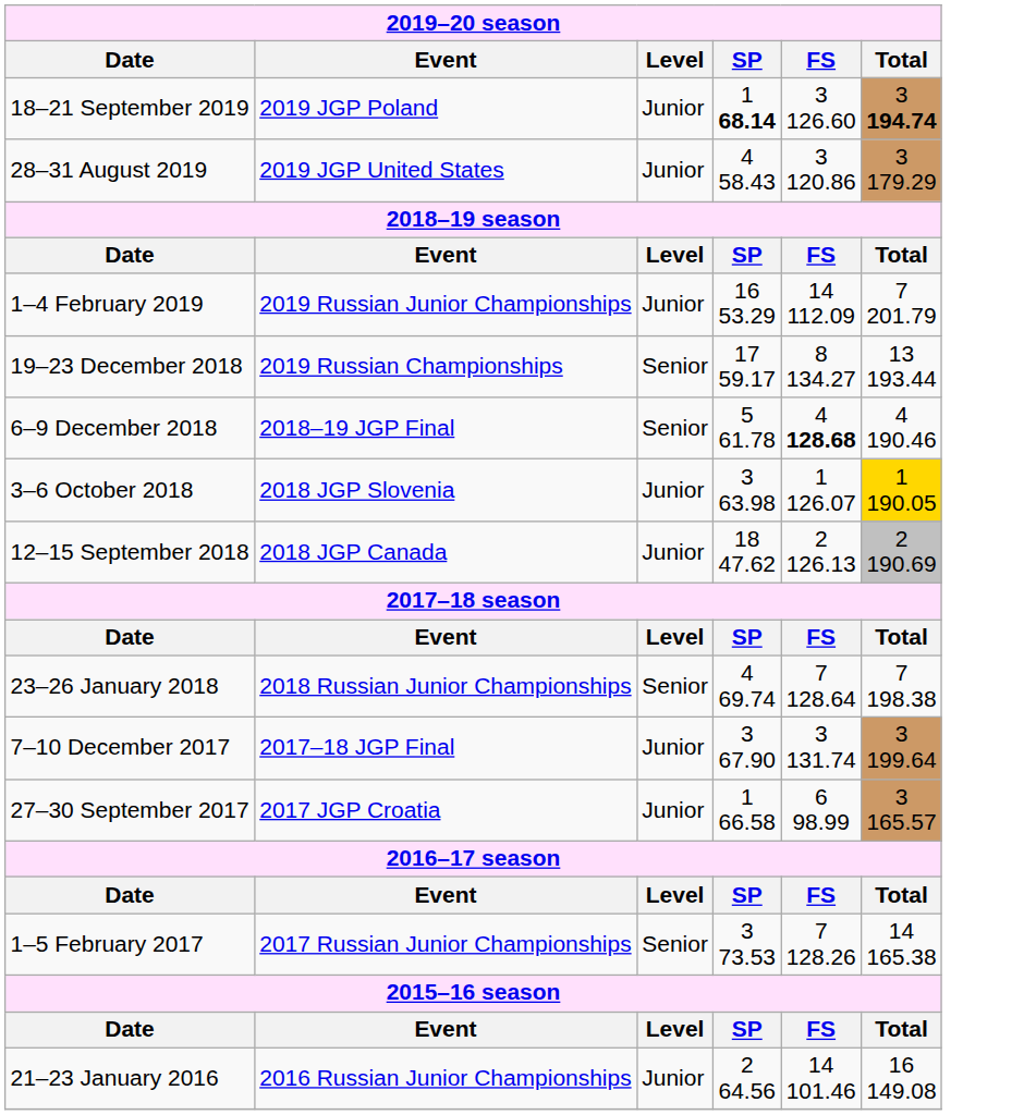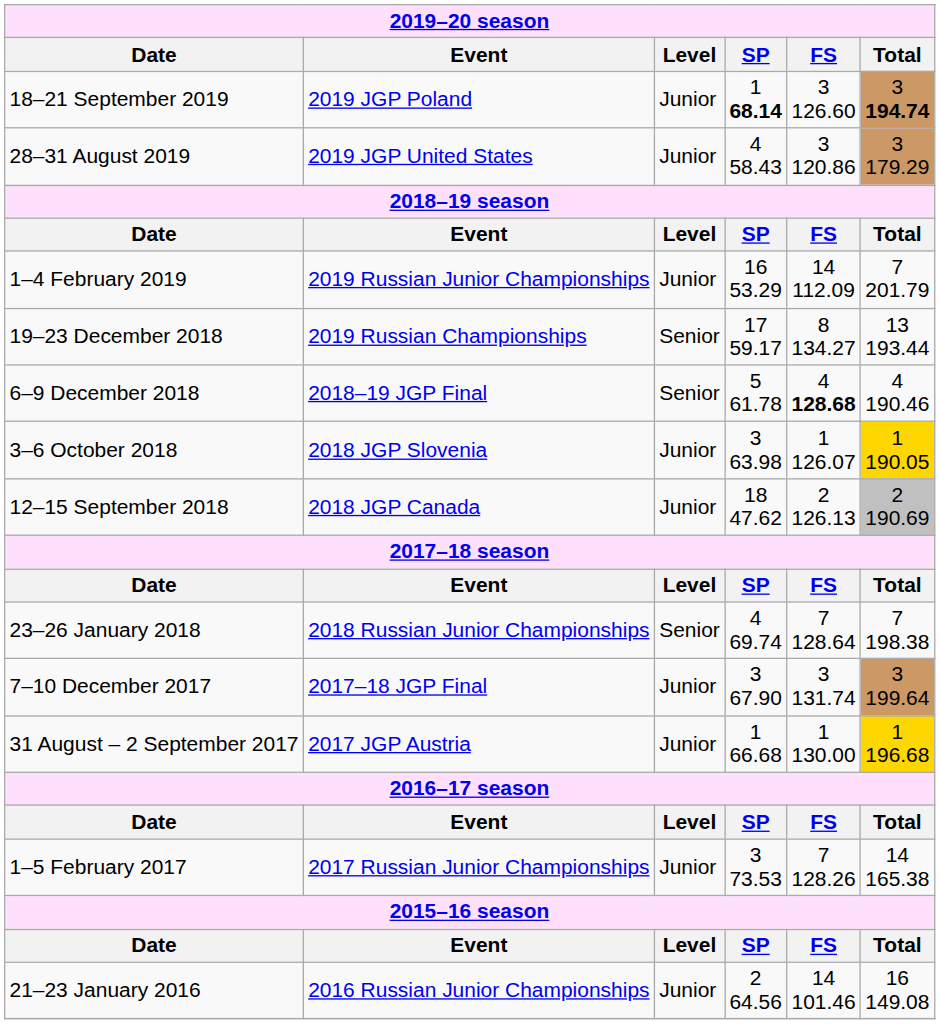 <table class="wikitable">
 <tr>
 <td style="background-color: #ffe0fc; " colspan=6 align=center><a href='#'><strong>2019–20 season</strong></a></td>
 </tr>
 <tr>
 <th>Date</th>
 <th>Event</th>
 <th>Level</th>
 <th><a href='#'>SP</a></th>
 <th><a href='#'>FS</a></th>
 <th>Total</th>
 </tr>
 <tr>
 <td>18–21 September 2019</td>
 <td><a href='#'>2019 JGP Poland</a></td>
 <td>Junior</td>
 <td align=center>1 <br> <strong>68.14</strong></td>
 <td align=center>3 <br> 126.60</td>
 <td align=center bgcolor=cc9966>3 <br> <strong>194.74</strong></td>
 </tr>
 <tr>
 <td>28–31 August 2019</td>
 <td><a href='#'>2019 JGP United States</a></td>
 <td>Junior</td>
 <td align=center>4 <br> 58.43</td>
 <td align=center>3 <br> 120.86</td>
 <td align=center bgcolor=cc9966>3 <br> 179.29</td>
 </tr>
 <tr>
 <td style="background-color: #ffe0fc; " colspan=6 align=center><a href='#'><strong>2018–19 season</strong></a></td>
 </tr>
 <tr>
 <th>Date</th>
 <th>Event</th>
 <th>Level</th>
 <th><a href='#'>SP</a></th>
 <th><a href='#'>FS</a></th>
 <th>Total</th>
 </tr>
 <tr>
 <td>1–4 February 2019</td>
 <td><a href='#'>2019 Russian Junior Championships</a></td>
 <td>Junior</td>
 <td align=center>16 <br> 53.29</td>
 <td align=center>14 <br> 112.09</td>
 <td align=center>7 <br> 201.79</td>
 </tr>
 <tr>
 <td>19–23 December 2018</td>
 <td><a href='#'>2019 Russian Championships</a></td>
 <td>Senior</td>
 <td align=center>17 <br> 59.17</td>
 <td align=center>8 <br> 134.27</td>
 <td align=center>13 <br> 193.44</td>
 </tr>
 <tr>
 <td>6–9 December 2018</td>
 <td><a href='#'>2018–19 JGP Final</a></td>
 <td>Senior</td>
 <td align=center>5 <br> 61.78</td>
 <td align=center>4 <br> <strong>128.68</strong></td>
 <td align=center>4 <br> 190.46</td>
 </tr>
 <tr>
 <td>3–6 October 2018</td>
 <td><a href='#'>2018 JGP Slovenia</a></td>
 <td>Junior</td>
 <td align=center>3 <br> 63.98</td>
 <td align=center>1 <br> 126.07</td>
 <td align=center bgcolor=gold>1 <br> 190.05</td>
 </tr>
 <tr>
 <td>12–15 September 2018</td>
 <td><a href='#'>2018 JGP Canada</a></td>
 <td>Junior</td>
 <td align=center>18 <br> 47.62</td>
 <td align=center>2 <br> 126.13</td>
 <td align=center bgcolor=silver>2 <br> 190.69</td>
 </tr>
 <tr>
 <td style="background-color: #ffe0fc; " colspan=6 align=center><a href='#'><strong>2017–18 season</strong></a></td>
 </tr>
 <tr>
 <th>Date</th>
 <th>Event</th>
 <th>Level</th>
 <th><a href='#'>SP</a></th>
 <th><a href='#'>FS</a></th>
 <th>Total</th>
 </tr>
 <tr>
 <td>23–26 January 2018</td>
 <td><a href='#'>2018 Russian Junior Championships</a></td>
 <td>Senior</td>
 <td align=center>4 <br> 69.74</td>
 <td align=center>7 <br> 128.64</td>
 <td align=center>7 <br> 198.38</td>
 </tr>
 <tr>
 <td>7–10 December 2017</td>
 <td><a href='#'>2017–18 JGP Final</a></td>
 <td>Junior</td>
 <td align=center>3 <br> 67.90</td>
 <td align=center>3 <br> 131.74</td>
 <td align=center bgcolor=cc9966>3 <br> 199.64</td>
 </tr>
 <tr>
-<td>27–30 September 2017</td>
-<td><a href='#'>2017 JGP Croatia</a></td>
+<td>31 August – 2 September 2017</td>
+<td><a href='#'>2017 JGP Austria</a></td>
 <td>Junior</td>
-<td align=center>1 <br> 66.58</td>
-<td align=center>6 <br> 98.99</td>
-<td align=center bgcolor=cc9966>3 <br> 165.57</td>
+<td align=center>1 <br> 66.68</td>
+<td align=center>1 <br> 130.00</td>
+<td align=center bgcolor=gold>1 <br> 196.68</td>
 </tr>
 <tr>
 <td style="background-color: #ffe0fc; " colspan=6 align=center><a href='#'><strong>2016–17 season</strong></a></td>
 </tr>
 <tr>
 <th>Date</th>
 <th>Event</th>
 <th>Level</th>
 <th><a href='#'>SP</a></th>
 <th><a href='#'>FS</a></th>
 <th>Total</th>
 </tr>
 <tr>
 <td>1–5 February 2017</td>
 <td><a href='#'>2017 Russian Junior Championships</a></td>
-<td>Senior</td>
+<td>Junior</td>
 <td align=center>3 <br> 73.53</td>
 <td align=center>7 <br> 128.26</td>
 <td align=center>14 <br> 165.38</td>
 </tr>
 <tr>
 <td style="background-color: #ffe0fc; " colspan=6 align=center><a href='#'><strong>2015–16 season</strong></a></td>
 </tr>
 <tr>
 <th>Date</th>
 <th>Event</th>
 <th>Level</th>
 <th><a href='#'>SP</a></th>
 <th><a href='#'>FS</a></th>
 <th>Total</th>
 </tr>
 <tr>
 <td>21–23 January 2016</td>
 <td><a href='#'>2016 Russian Junior Championships</a></td>
 <td>Junior</td>
 <td align=center>2 <br> 64.56</td>
 <td align=center>14 <br> 101.46</td>
 <td align=center>16 <br> 149.08</td>
 </tr>
 <tr>
 </tr>
 </table>
